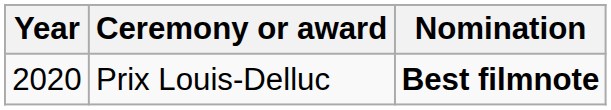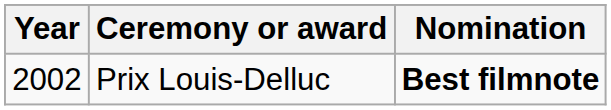 <table class="wikitable">
 <tr>
 <th>Year</th>
 <th>Ceremony or award</th>
 <th>Nomination</th>
 </tr>
 <tr>
-<td>2020</td>
+<td>2002</td>
 <td>Prix Louis-Delluc</td>
 <td><strong>Best filmnote</strong></td>
 </tr>
 </table>
